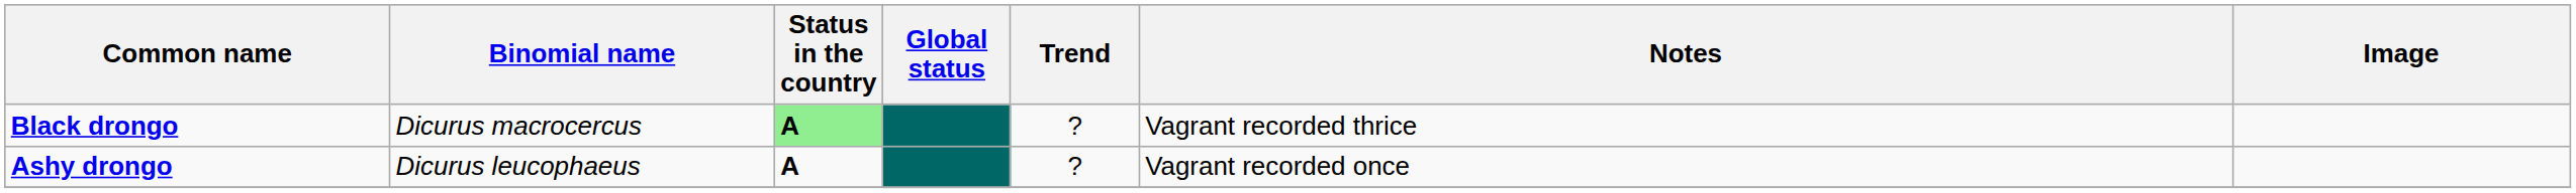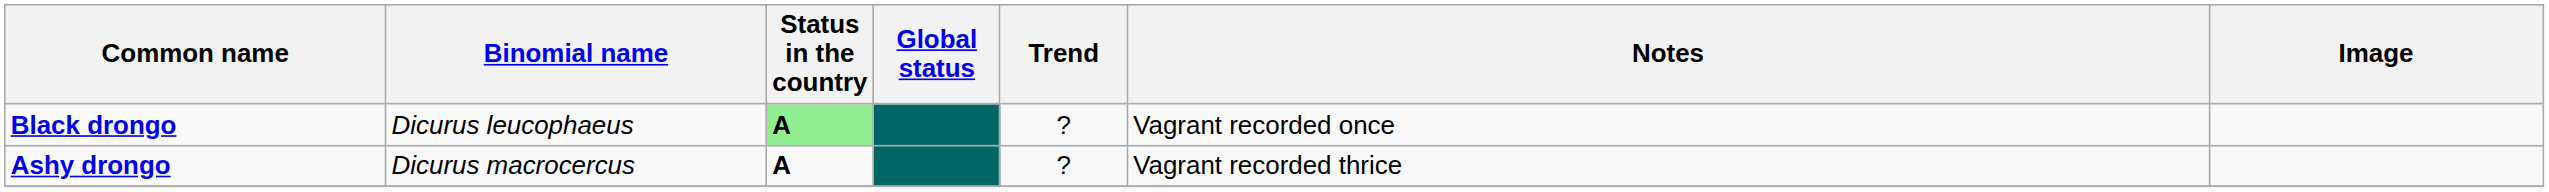 <table class="wikitable sortable">
 <tr>
 <th width="15%">Common name</th>
 <th width="15%"><a href='#'>Binomial name</a></th>
 <th data-sort-type="number" width="1%">Status in the country</th>
 <th width="5%"><a href='#'>Global status</a></th>
 <th width="5%">Trend</th>
 <th class="unsortable">Notes</th>
 <th class="unsortable">Image</th>
 </tr>
 <tr>
 <td><strong><a href='#'>Black drongo</a></strong></td>
+<td><em>Dicurus leucophaeus</em></td>
+<td style="background: lightgreen;"><strong>A</strong></td>
+<td align=center style="background: #006666"></td>
+<td align=center>?</td>
+<td>Vagrant recorded once</td>
+<td></td>
+</tr>
+<tr>
+<td><strong><a href='#'>Ashy drongo</a></strong></td>
 <td><em>Dicurus macrocercus</em></td>
-<td style="background: lightgreen;"><strong>A</strong></td>
+<td><strong>A</strong></td>
 <td align=center style="background: #006666"></td>
 <td align=center>?</td>
 <td>Vagrant recorded thrice</td>
 <td></td>
 </tr>
 <tr>
-<td><strong><a href='#'>Ashy drongo</a></strong></td>
-<td><em>Dicurus leucophaeus</em></td>
-<td><strong>A</strong></td>
-<td align=center style="background: #006666"></td>
-<td align=center>?</td>
-<td>Vagrant recorded once</td>
-<td></td>
-</tr>
-<tr>
 </tr>
 </table>
